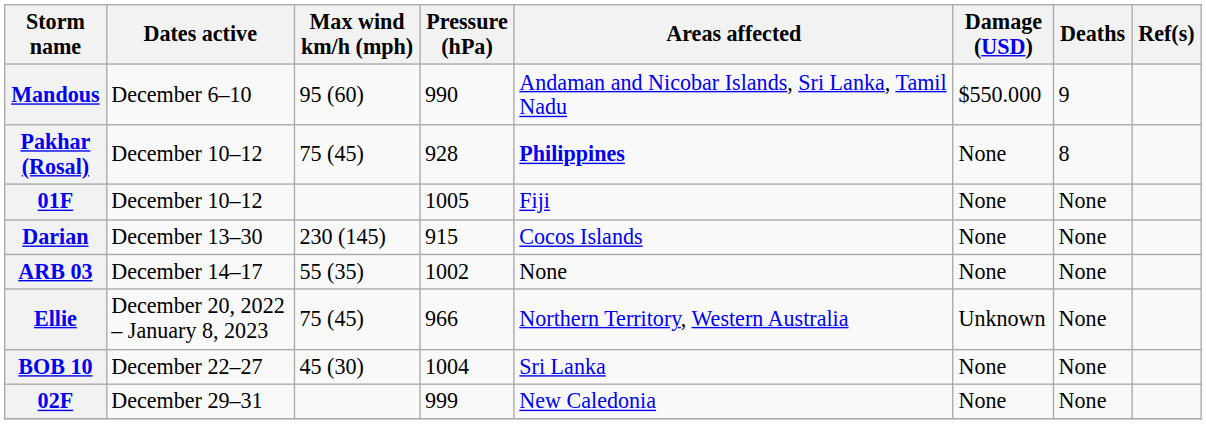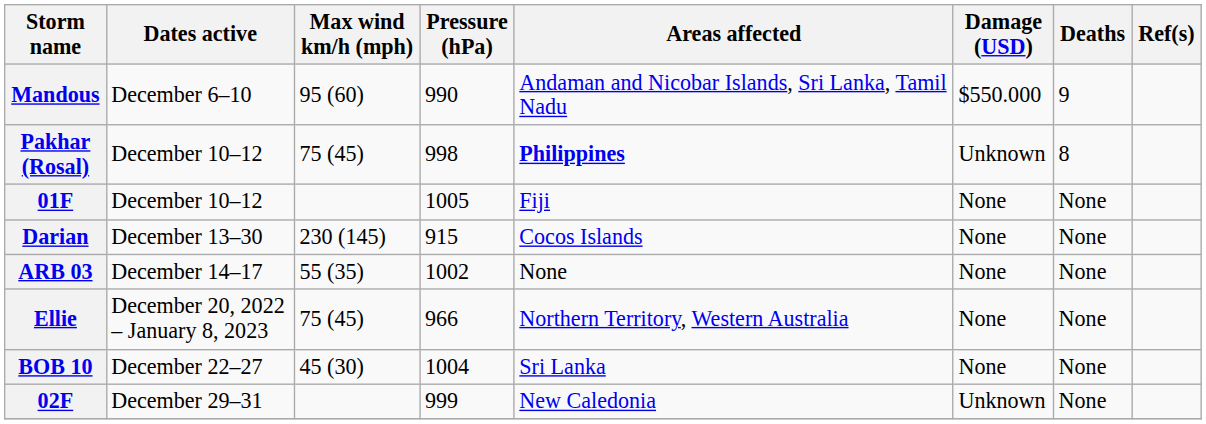 <table class="wikitable sortable">
 <tr>
 <th width="5%">Storm name</th>
 <th width="15%">Dates active</th>
 <th width="10%">Max wind<br>km/h (mph)</th>
 <th width="5%">Pressure<br>(hPa)</th>
 <th width="35%">Areas affected</th>
 <th width="5%">Damage<br>(<a href='#'>USD</a>)</th>
 <th width="5%">Deaths</th>
 <th width="5%">Ref(s)</th>
 </tr>
 <tr>
 <th><a href='#'>Mandous</a></th>
 <td>December 6–10</td>
 <td>95 (60)</td>
 <td>990</td>
 <td><a href='#'>Andaman and Nicobar Islands</a>, <a href='#'>Sri Lanka</a>, <a href='#'>Tamil Nadu</a></td>
 <td>$550.000</td>
 <td>9</td>
 <td></td>
 </tr>
 <tr>
 <th><a href='#'>Pakhar (Rosal)</a></th>
 <td>December 10–12</td>
 <td>75 (45)</td>
-<td>928</td>
+<td>998</td>
 <td><strong><a href='#'>Philippines</a></strong></td>
-<td>None</td>
+<td>Unknown</td>
 <td>8</td>
 <td></td>
 </tr>
 <tr>
 <th><a href='#'>01F</a></th>
 <td>December 10–12</td>
 <td></td>
 <td>1005</td>
 <td><a href='#'>Fiji</a></td>
 <td>None</td>
 <td>None</td>
 <td></td>
 </tr>
 <tr>
 <th><a href='#'>Darian</a></th>
 <td>December 13–30</td>
 <td>230 (145)</td>
 <td>915</td>
 <td><a href='#'>Cocos Islands</a></td>
 <td>None</td>
 <td>None</td>
 <td></td>
 </tr>
 <tr>
 <th><a href='#'>ARB 03</a></th>
 <td>December 14–17</td>
 <td>55 (35)</td>
 <td>1002</td>
 <td>None</td>
 <td>None</td>
 <td>None</td>
 <td></td>
 </tr>
 <tr>
 <th><a href='#'>Ellie</a></th>
 <td>December 20, 2022 – January 8, 2023</td>
 <td>75 (45)</td>
 <td>966</td>
 <td><a href='#'>Northern Territory</a>, <a href='#'>Western Australia</a></td>
-<td>Unknown</td>
+<td>None</td>
 <td>None</td>
 <td></td>
 </tr>
 <tr>
 <th><a href='#'>BOB 10</a></th>
 <td>December 22–27</td>
 <td>45 (30)</td>
 <td>1004</td>
 <td><a href='#'>Sri Lanka</a></td>
 <td>None</td>
 <td>None</td>
 <td></td>
 </tr>
 <tr>
 <th><a href='#'>02F</a></th>
 <td>December 29–31</td>
 <td></td>
 <td>999</td>
 <td><a href='#'>New Caledonia</a></td>
-<td>None</td>
+<td>Unknown</td>
 <td>None</td>
 <td></td>
 </tr>
 <tr>
 </tr>
 </table>
